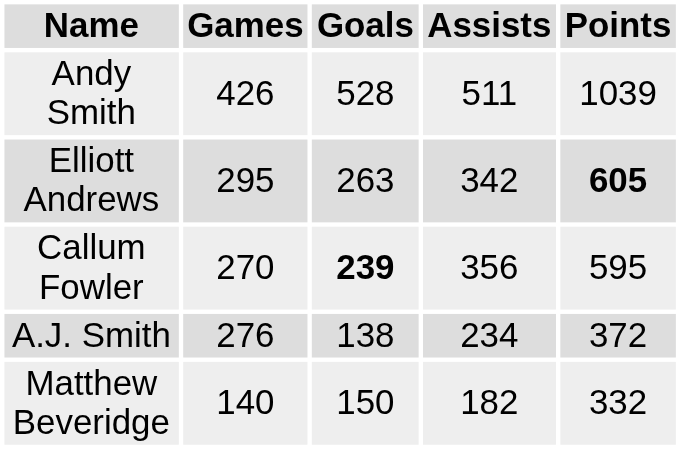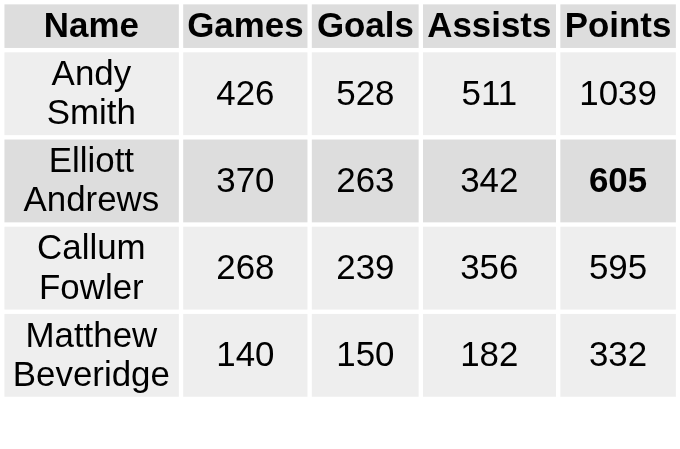 <table class="toccolours sortable"  style="width:50%; clear:both; margin:1.5em auto; text-align:center;">
 <tr style="background:#ddd;">
 <th width=20%>Name</th>
 <th width=7.55%>Games</th>
 <th width=7.5%>Goals</th>
 <th width=7.5%>Assists</th>
 <th width=7.5%>Points</th>
 </tr>
 <tr style="background:#eee;">
 <td>Andy Smith</td>
 <td>426</td>
 <td>528</td>
 <td>511</td>
 <td>1039</td>
 </tr>
 <tr style="background:#ddd;">
 <td>Elliott Andrews</td>
-<td>295</td>
+<td>370</td>
 <td>263</td>
 <td>342</td>
 <td><strong>605</strong></td>
 </tr>
 <tr style="background:#eee;">
 <td>Callum Fowler</td>
-<td>270</td>
-<td><strong>239</strong></td>
+<td>268</td>
+<td>239</td>
 <td>356</td>
 <td>595</td>
-</tr>
-<tr style="background:#ddd;">
-<td>A.J. Smith</td>
-<td>276</td>
-<td>138</td>
-<td>234</td>
-<td>372</td>
 </tr>
 <tr style="background:#eee;">
 <td>Matthew Beveridge</td>
 <td>140</td>
 <td>150</td>
 <td>182</td>
 <td>332</td>
 </tr>
 </table>
